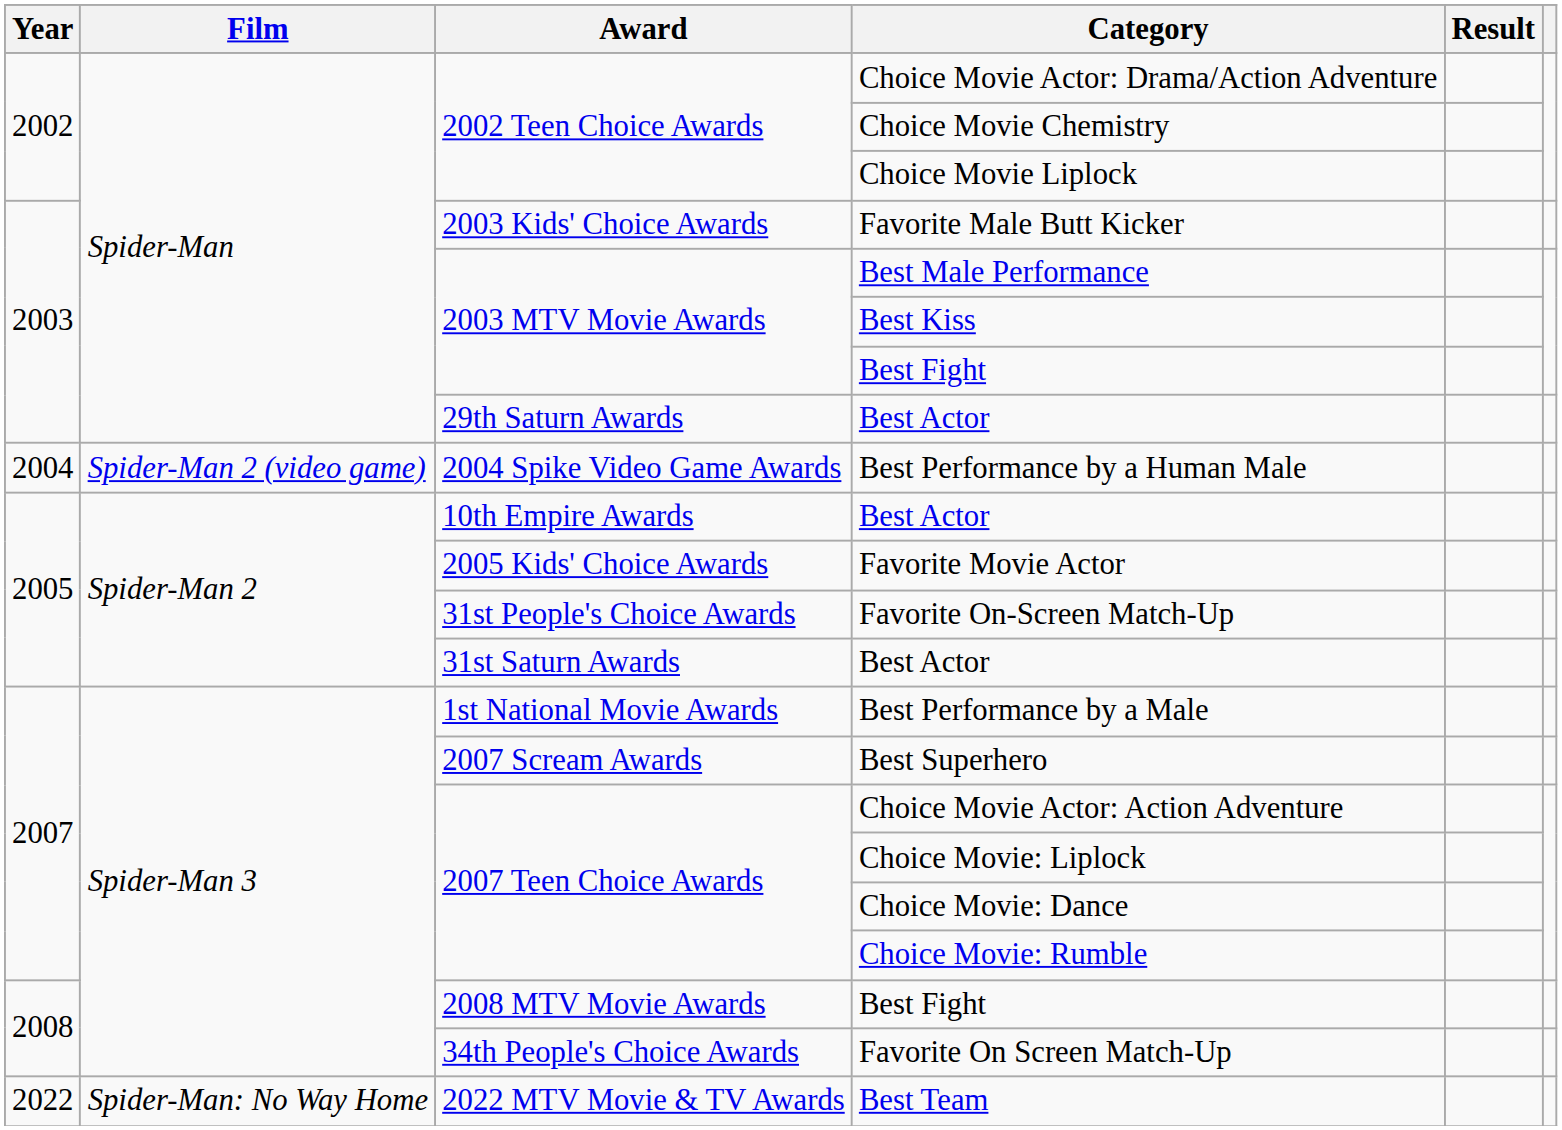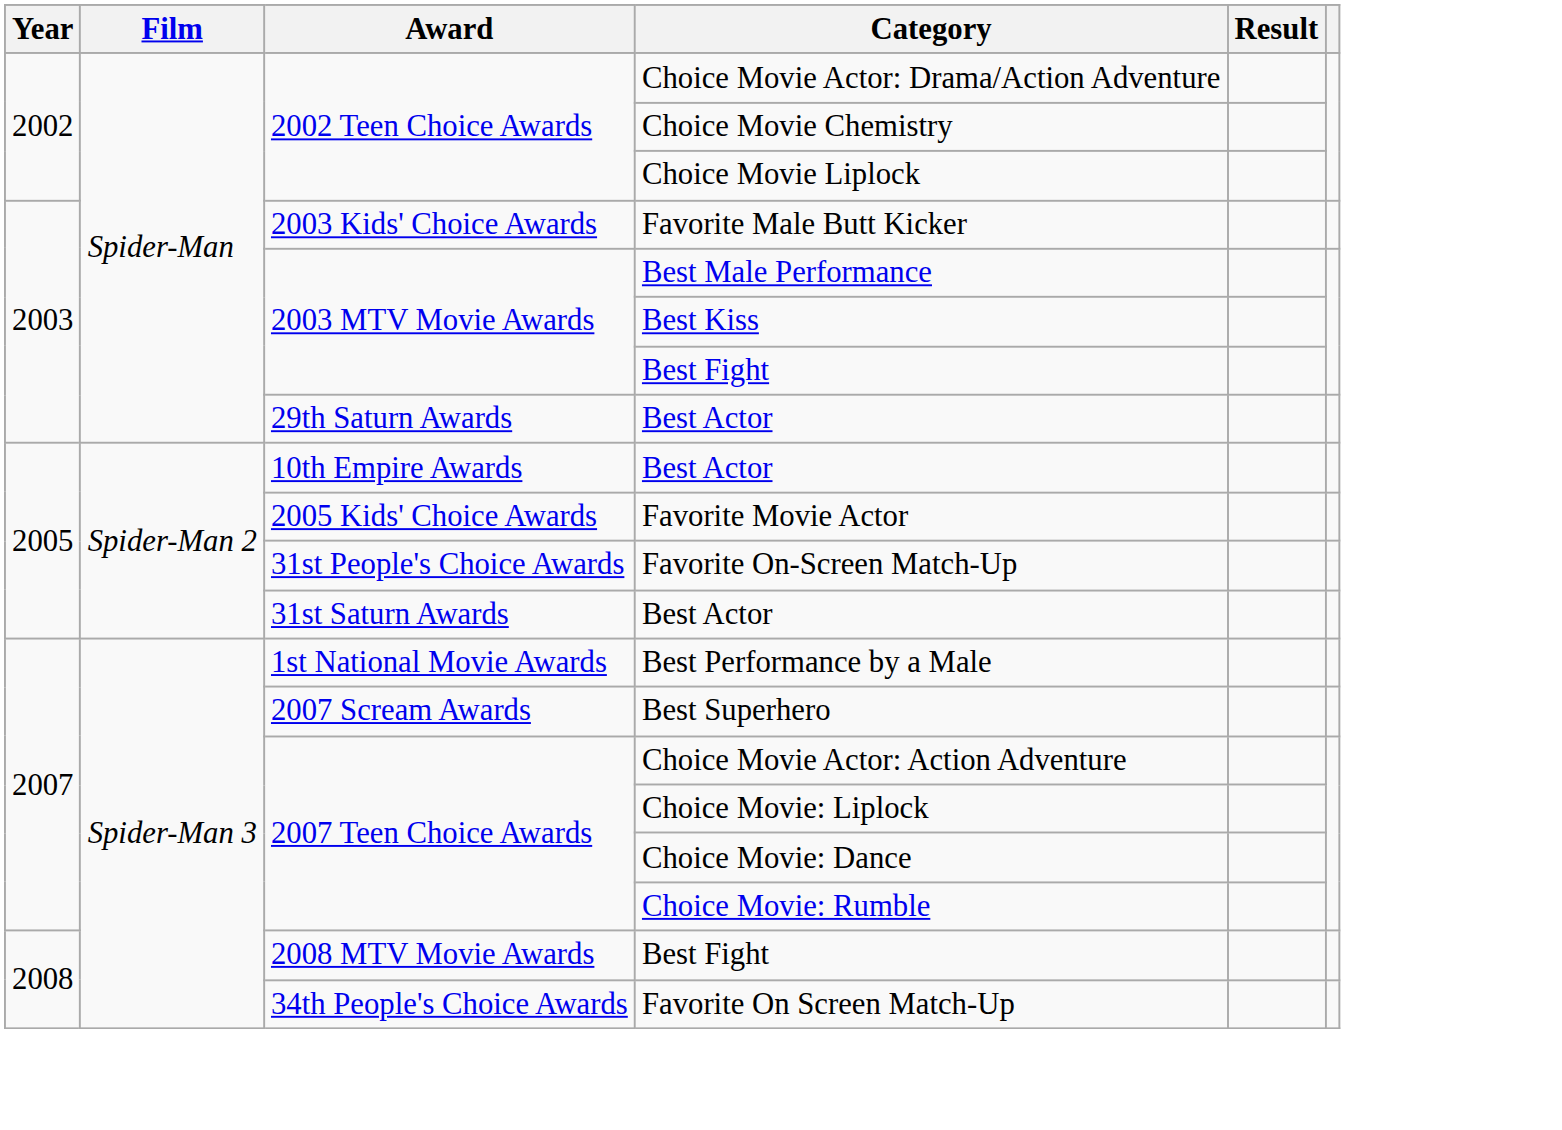 <table class="wikitable plainrowheaders sortable">
 <tr>
 <th scope="col">Year</th>
 <th scope="col"><a href='#'>Film</a></th>
 <th scope="col">Award</th>
 <th scope="col">Category</th>
 <th scope="col">Result</th>
 <th scope="col" class="unsortable"></th>
 </tr>
 <tr>
 <td rowspan="3" style="text-align:center;">2002</td>
 <td rowspan="8"><em>Spider-Man</em></td>
 <td rowspan="3"><a href='#'>2002 Teen Choice Awards</a></td>
 <td>Choice Movie Actor: Drama/Action Adventure</td>
 <td></td>
 <td rowspan="3" style="text-align:center;"></td>
 </tr>
 <tr>
 <td>Choice Movie Chemistry</td>
 <td></td>
 </tr>
 <tr>
 <td>Choice Movie Liplock</td>
 <td></td>
 </tr>
 <tr>
 <td rowspan="5" style="text-align:center;">2003</td>
 <td><a href='#'>2003 Kids' Choice Awards</a></td>
 <td>Favorite Male Butt Kicker</td>
 <td></td>
 <td></td>
 </tr>
 <tr>
 <td rowspan="3"><a href='#'>2003 MTV Movie Awards</a></td>
 <td><a href='#'>Best Male Performance</a></td>
 <td></td>
 <td rowspan="3" style="text-align:center;"></td>
 </tr>
 <tr>
 <td><a href='#'>Best Kiss</a></td>
 <td></td>
 </tr>
 <tr>
 <td><a href='#'>Best Fight</a></td>
 <td></td>
 </tr>
 <tr>
 <td><a href='#'>29th Saturn Awards</a></td>
 <td><a href='#'>Best Actor</a></td>
-<td></td>
-<td></td>
-</tr>
-<tr>
-<td style="text-align:center;">2004</td>
-<td><em><a href='#'>Spider-Man 2 (video game)</a></em></td>
-<td><a href='#'>2004 Spike Video Game Awards</a></td>
-<td>Best Performance by a Human Male</td>
 <td></td>
 <td></td>
 </tr>
 <tr>
 <td rowspan="4" style="text-align:center;">2005</td>
 <td rowspan="4"><em>Spider-Man 2</em></td>
 <td><a href='#'>10th Empire Awards</a></td>
 <td><a href='#'>Best Actor</a></td>
 <td></td>
 <td></td>
 </tr>
 <tr>
 <td><a href='#'>2005 Kids' Choice Awards</a></td>
 <td>Favorite Movie Actor</td>
 <td></td>
 <td></td>
 </tr>
 <tr>
 <td><a href='#'>31st People's Choice Awards</a></td>
 <td>Favorite On-Screen Match-Up</td>
 <td></td>
 <td></td>
 </tr>
 <tr>
 <td><a href='#'>31st Saturn Awards</a></td>
 <td>Best Actor</td>
 <td></td>
 <td></td>
 </tr>
 <tr>
 <td rowspan="6" style="text-align:center;">2007</td>
 <td rowspan="8"><em>Spider-Man 3</em></td>
 <td><a href='#'>1st National Movie Awards</a></td>
 <td>Best Performance by a Male</td>
 <td></td>
 <td></td>
 </tr>
 <tr>
 <td><a href='#'>2007 Scream Awards</a></td>
 <td>Best Superhero</td>
 <td></td>
 <td></td>
 </tr>
 <tr>
 <td rowspan="4"><a href='#'>2007 Teen Choice Awards</a></td>
 <td>Choice Movie Actor: Action Adventure</td>
 <td></td>
 <td rowspan="4" style="text-align:center;"></td>
 </tr>
 <tr>
 <td>Choice Movie: Liplock</td>
 <td></td>
 </tr>
 <tr>
 <td>Choice Movie: Dance</td>
 <td></td>
 </tr>
 <tr>
 <td><a href='#'>Choice Movie: Rumble</a></td>
 <td></td>
 </tr>
 <tr>
 <td rowspan="2" style="text-align:center;">2008</td>
 <td><a href='#'>2008 MTV Movie Awards</a></td>
 <td>Best Fight</td>
 <td></td>
 <td></td>
 </tr>
 <tr>
 <td><a href='#'>34th People's Choice Awards</a></td>
 <td>Favorite On Screen Match-Up</td>
 <td></td>
 <td></td>
 </tr>
-<tr>
-<td style="text-align:center;">2022</td>
-<td><em>Spider-Man: No Way Home</em></td>
-<td><a href='#'>2022 MTV Movie & TV Awards</a></td>
-<td><a href='#'>Best Team</a></td>
-<td></td>
-<td style="text-align:center;"></td>
-</tr>
 </table>
